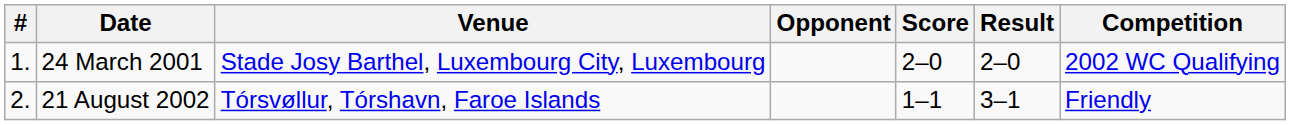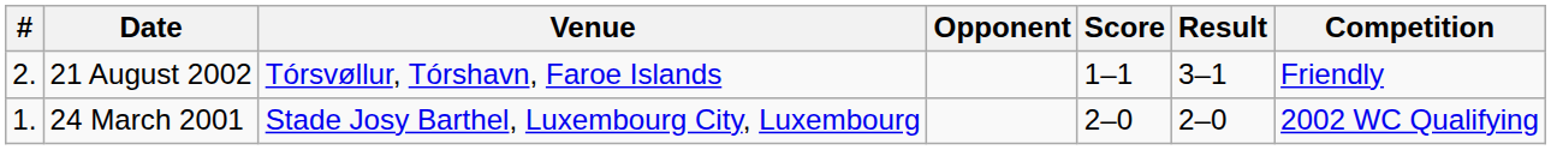 <table class="wikitable">
 <tr>
 <th>#</th>
 <th>Date</th>
 <th>Venue</th>
 <th>Opponent</th>
 <th>Score</th>
 <th>Result</th>
 <th>Competition</th>
 </tr>
 <tr>
+<td>2.</td>
+<td>21 August 2002</td>
+<td><a href='#'>Tórsvøllur</a>, <a href='#'>Tórshavn</a>, <a href='#'>Faroe Islands</a></td>
+<td></td>
+<td>1–1</td>
+<td>3–1</td>
+<td><a href='#'>Friendly</a></td>
+</tr>
+<tr>
 <td>1.</td>
 <td>24 March 2001</td>
 <td><a href='#'>Stade Josy Barthel</a>, <a href='#'>Luxembourg City</a>, <a href='#'>Luxembourg</a></td>
 <td></td>
 <td>2–0</td>
 <td>2–0</td>
 <td><a href='#'>2002 WC Qualifying</a></td>
 </tr>
-<tr>
-<td>2.</td>
-<td>21 August 2002</td>
-<td><a href='#'>Tórsvøllur</a>, <a href='#'>Tórshavn</a>, <a href='#'>Faroe Islands</a></td>
-<td></td>
-<td>1–1</td>
-<td>3–1</td>
-<td><a href='#'>Friendly</a></td>
-</tr>
 </table>
